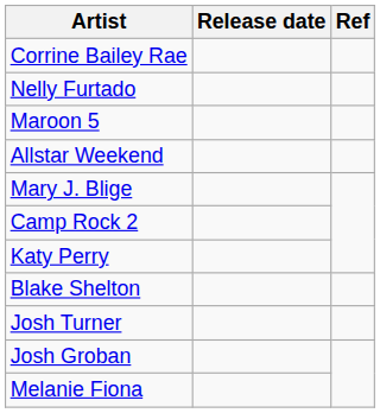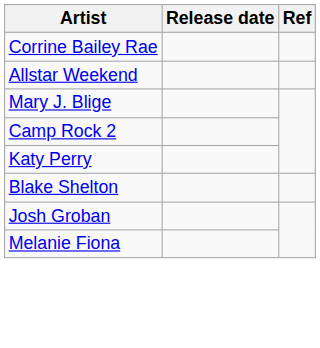 <table class="wikitable mw-collapsible mw-collapsed">
 <tr>
 <th>Artist</th>
 <th>Release date</th>
 <th>Ref</th>
 </tr>
 <tr>
 <td><a href='#'>Corrine Bailey Rae</a></td>
-<td></td>
-</tr>
-<tr>
-<td><a href='#'>Nelly Furtado</a></td>
-<td></td>
-<td></td>
-</tr>
-<tr>
-<td><a href='#'>Maroon 5</a></td>
-<td></td>
 <td></td>
 </tr>
 <tr>
 <td><a href='#'>Allstar Weekend</a></td>
 <td></td>
 <td></td>
 </tr>
 <tr>
 <td><a href='#'>Mary J. Blige</a></td>
 <td></td>
 </tr>
 <tr>
 <td><a href='#'>Camp Rock 2</a></td>
 <td></td>
 </tr>
 <tr>
 <td><a href='#'>Katy Perry</a></td>
 <td></td>
 </tr>
 <tr>
 <td><a href='#'>Blake Shelton</a></td>
 <td></td>
 <td></td>
 </tr>
 <tr>
-<td><a href='#'>Josh Turner</a></td>
-<td></td>
-<td></td>
-</tr>
-<tr>
 <td><a href='#'>Josh Groban</a></td>
 <td></td>
 </tr>
 <tr>
 <td><a href='#'>Melanie Fiona</a></td>
 <td></td>
 </tr>
 </table>
